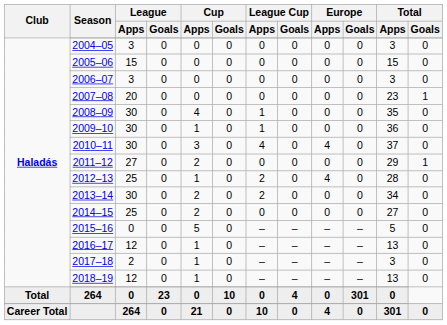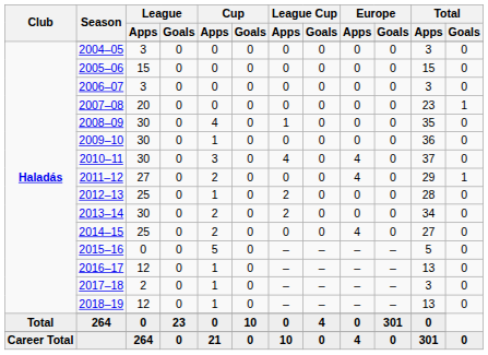 <table class="wikitable" style="font-size:90%; text-align: center;">
 <tr>
 <th rowspan="2">Club</th>
 <th rowspan="2">Season</th>
 <th colspan="2">League</th>
 <th colspan="2">Cup</th>
 <th colspan="2">League Cup</th>
 <th colspan="2">Europe</th>
 <th colspan="2">Total</th>
 </tr>
 <tr>
 <th>Apps</th>
 <th>Goals</th>
 <th>Apps</th>
 <th>Goals</th>
 <th>Apps</th>
 <th>Goals</th>
 <th>Apps</th>
 <th>Goals</th>
 <th>Apps</th>
 <th>Goals</th>
 </tr>
 <tr ||-||-||-|->
 <td rowspan="17" valign="center"><strong><a href='#'>Haladás</a></strong></td>
 </tr>
 <tr>
 <td><a href='#'>2004–05</a></td>
 <td>3</td>
 <td>0</td>
 <td>0</td>
 <td>0</td>
 <td>0</td>
 <td>0</td>
 <td>0</td>
 <td>0</td>
 <td>3</td>
 <td>0</td>
 </tr>
 <tr>
 <td><a href='#'>2005–06</a></td>
 <td>15</td>
 <td>0</td>
 <td>0</td>
 <td>0</td>
 <td>0</td>
 <td>0</td>
 <td>0</td>
 <td>0</td>
 <td>15</td>
 <td>0</td>
 </tr>
 <tr>
 <td><a href='#'>2006–07</a></td>
 <td>3</td>
 <td>0</td>
 <td>0</td>
 <td>0</td>
 <td>0</td>
 <td>0</td>
 <td>0</td>
 <td>0</td>
 <td>3</td>
 <td>0</td>
 </tr>
 <tr>
 <td><a href='#'>2007–08</a></td>
 <td>20</td>
 <td>0</td>
 <td>0</td>
 <td>0</td>
 <td>0</td>
 <td>0</td>
 <td>0</td>
 <td>0</td>
 <td>23</td>
 <td>1</td>
 </tr>
 <tr>
 <td><a href='#'>2008–09</a></td>
 <td>30</td>
 <td>0</td>
 <td>4</td>
 <td>0</td>
 <td>1</td>
 <td>0</td>
 <td>0</td>
 <td>0</td>
 <td>35</td>
 <td>0</td>
 </tr>
 <tr>
 <td><a href='#'>2009–10</a></td>
 <td>30</td>
 <td>0</td>
 <td>1</td>
 <td>0</td>
-<td>1</td>
+<td>0</td>
 <td>0</td>
 <td>0</td>
 <td>0</td>
 <td>36</td>
 <td>0</td>
 </tr>
 <tr>
 <td><a href='#'>2010–11</a></td>
 <td>30</td>
 <td>0</td>
 <td>3</td>
 <td>0</td>
 <td>4</td>
 <td>0</td>
 <td>4</td>
 <td>0</td>
 <td>37</td>
 <td>0</td>
 </tr>
 <tr>
 <td><a href='#'>2011–12</a></td>
 <td>27</td>
 <td>0</td>
 <td>2</td>
 <td>0</td>
 <td>0</td>
 <td>0</td>
-<td>0</td>
+<td>4</td>
 <td>0</td>
 <td>29</td>
 <td>1</td>
 </tr>
 <tr>
 <td><a href='#'>2012–13</a></td>
 <td>25</td>
 <td>0</td>
 <td>1</td>
 <td>0</td>
 <td>2</td>
 <td>0</td>
-<td>4</td>
+<td>0</td>
 <td>0</td>
 <td>28</td>
 <td>0</td>
 </tr>
 <tr>
 <td><a href='#'>2013–14</a></td>
 <td>30</td>
 <td>0</td>
 <td>2</td>
 <td>0</td>
 <td>2</td>
 <td>0</td>
 <td>0</td>
 <td>0</td>
 <td>34</td>
 <td>0</td>
 </tr>
 <tr>
 <td><a href='#'>2014–15</a></td>
 <td>25</td>
 <td>0</td>
 <td>2</td>
 <td>0</td>
 <td>0</td>
 <td>0</td>
-<td>0</td>
+<td>4</td>
 <td>0</td>
 <td>27</td>
 <td>0</td>
 </tr>
 <tr>
 <td><a href='#'>2015–16</a></td>
 <td>0</td>
 <td>0</td>
 <td>5</td>
 <td>0</td>
 <td>–</td>
 <td>–</td>
 <td>–</td>
 <td>–</td>
 <td>5</td>
 <td>0</td>
 </tr>
 <tr>
 <td><a href='#'>2016–17</a></td>
 <td>12</td>
 <td>0</td>
 <td>1</td>
 <td>0</td>
 <td>–</td>
 <td>–</td>
 <td>–</td>
 <td>–</td>
 <td>13</td>
 <td>0</td>
 </tr>
 <tr>
 <td><a href='#'>2017–18</a></td>
 <td>2</td>
 <td>0</td>
 <td>1</td>
 <td>0</td>
 <td>–</td>
 <td>–</td>
 <td>–</td>
 <td>–</td>
 <td>3</td>
 <td>0</td>
 </tr>
 <tr>
 <td><a href='#'>2018–19</a></td>
 <td>12</td>
 <td>0</td>
 <td>1</td>
 <td>0</td>
 <td>–</td>
 <td>–</td>
 <td>–</td>
 <td>–</td>
 <td>13</td>
 <td>0</td>
 </tr>
 <tr>
 </tr>
 <tr style="font-weight:bold; background-color:#eeeeee;">
 <td>Total</td>
 <td>264</td>
 <td>0</td>
 <td>23</td>
 <td>0</td>
 <td>10</td>
 <td>0</td>
 <td>4</td>
 <td>0</td>
 <td>301</td>
 <td>0</td>
 </tr>
 <tr>
 </tr>
 <tr style="font-weight:bold; background-color:#eeeeee;">
 <td rowspan="2" valign="top"><strong>Career Total</strong></td>
 <td></td>
 <td><strong>264</strong></td>
 <td><strong>0</strong></td>
 <td><strong>21</strong></td>
 <td><strong>0</strong></td>
 <td><strong>10</strong></td>
 <td><strong>0</strong></td>
 <td><strong>4</strong></td>
 <td><strong>0</strong></td>
 <td><strong>301</strong></td>
 <td><strong>0</strong></td>
 </tr>
 </table>
